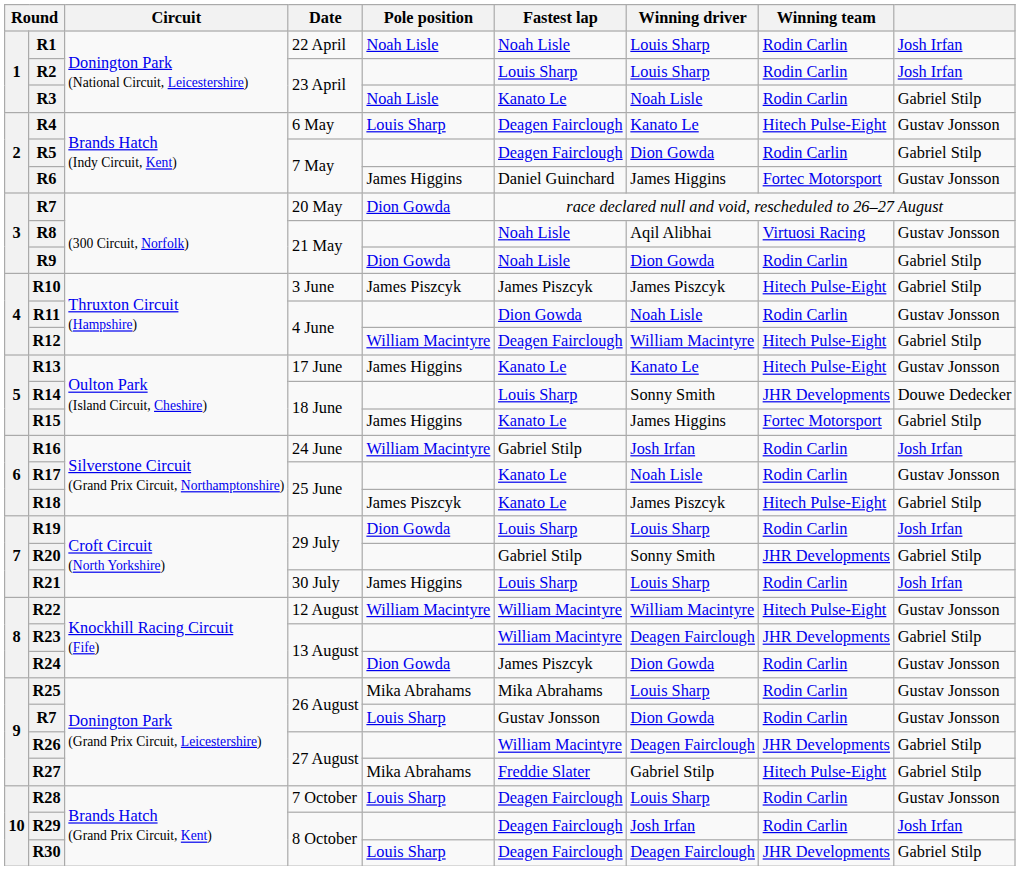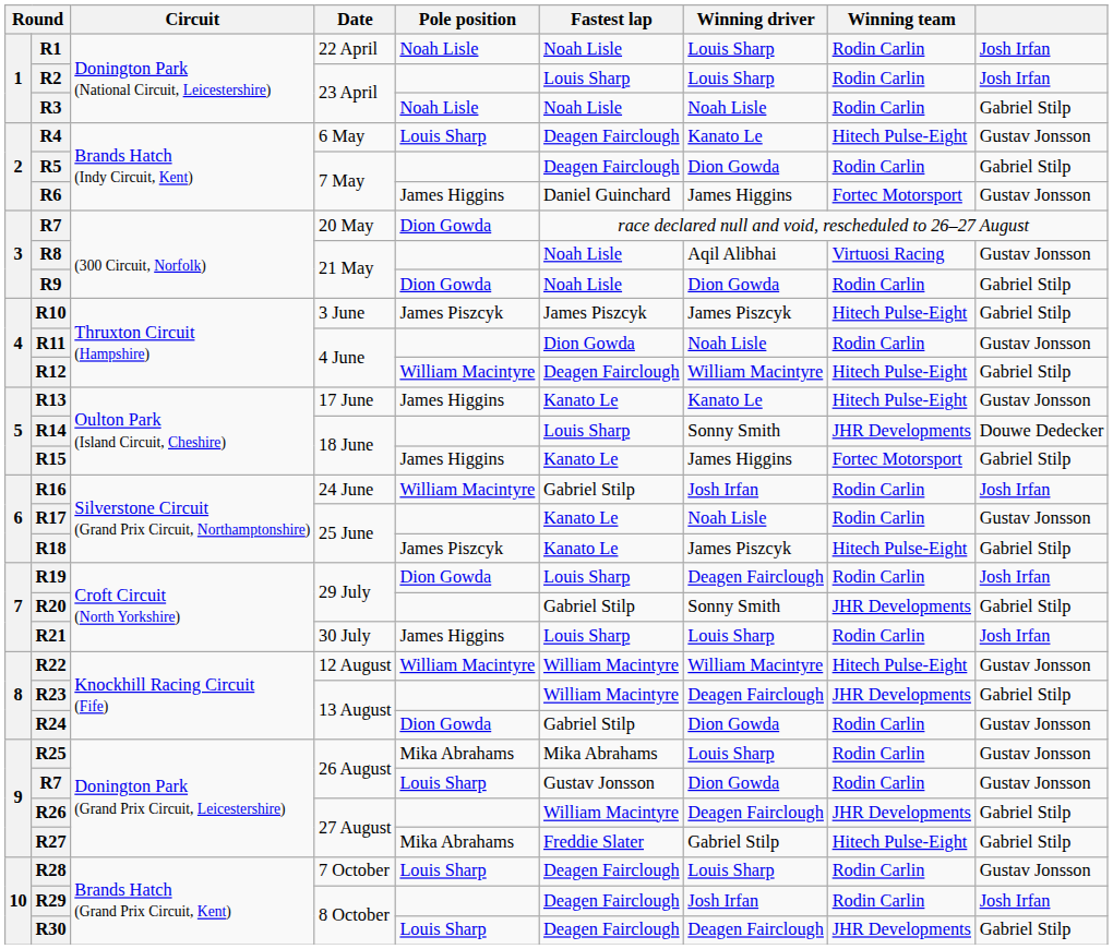 <table class="wikitable" style="font-size: 85%">
 <tr>
 <th colspan=2>Round</th>
 <th>Circuit</th>
 <th>Date</th>
 <th>Pole position</th>
 <th>Fastest lap</th>
 <th>Winning driver</th>
 <th>Winning team</th>
 <th></th>
 </tr>
 <tr>
 <th rowspan=3>1</th>
 <th>R1</th>
 <td rowspan=3><a href='#'>Donington Park</a><br><small>(National Circuit, <a href='#'>Leicestershire</a>)</small></td>
 <td>22 April</td>
 <td> <a href='#'>Noah Lisle</a></td>
 <td> <a href='#'>Noah Lisle</a></td>
 <td> <a href='#'>Louis Sharp</a></td>
 <td><a href='#'>Rodin Carlin</a></td>
 <td> <a href='#'>Josh Irfan</a></td>
 </tr>
 <tr>
 <th>R2</th>
 <td rowspan=2>23 April</td>
 <td></td>
 <td> <a href='#'>Louis Sharp</a></td>
 <td> <a href='#'>Louis Sharp</a></td>
 <td><a href='#'>Rodin Carlin</a></td>
 <td> <a href='#'>Josh Irfan</a></td>
 </tr>
 <tr>
 <th>R3</th>
 <td> <a href='#'>Noah Lisle</a></td>
-<td> <a href='#'>Kanato Le</a></td>
+<td> <a href='#'>Noah Lisle</a></td>
 <td> <a href='#'>Noah Lisle</a></td>
 <td><a href='#'>Rodin Carlin</a></td>
 <td> Gabriel Stilp</td>
 </tr>
 <tr>
 <th rowspan=3>2</th>
 <th>R4</th>
 <td rowspan=3><a href='#'>Brands Hatch</a><br><small>(Indy Circuit, <a href='#'>Kent</a>)</small></td>
 <td>6 May</td>
 <td> <a href='#'>Louis Sharp</a></td>
 <td> <a href='#'>Deagen Fairclough</a></td>
 <td> <a href='#'>Kanato Le</a></td>
 <td><a href='#'>Hitech Pulse-Eight</a></td>
 <td nowrap> Gustav Jonsson</td>
 </tr>
 <tr>
 <th>R5</th>
 <td rowspan=2>7 May</td>
 <td></td>
 <td> <a href='#'>Deagen Fairclough</a></td>
 <td> <a href='#'>Dion Gowda</a></td>
 <td><a href='#'>Rodin Carlin</a></td>
 <td> Gabriel Stilp</td>
 </tr>
 <tr>
 <th>R6</th>
 <td> James Higgins</td>
 <td> Daniel Guinchard</td>
 <td> James Higgins</td>
 <td><a href='#'>Fortec Motorsport</a></td>
 <td> Gustav Jonsson</td>
 </tr>
 <tr>
 <th rowspan=3>3</th>
 <th>R7</th>
 <td rowspan=3><br><small>(300 Circuit, <a href='#'>Norfolk</a>)</small></td>
 <td>20 May</td>
 <td> <a href='#'>Dion Gowda</a></td>
 <td colspan=4 style="text-align:center"><em>race declared null and void, rescheduled to 26–27 August</em></td>
 </tr>
 <tr>
 <th>R8</th>
 <td rowspan=2>21 May</td>
 <td></td>
 <td> <a href='#'>Noah Lisle</a></td>
 <td> Aqil Alibhai</td>
 <td><a href='#'>Virtuosi Racing</a></td>
 <td> Gustav Jonsson</td>
 </tr>
 <tr>
 <th>R9</th>
 <td> <a href='#'>Dion Gowda</a></td>
 <td> <a href='#'>Noah Lisle</a></td>
 <td> <a href='#'>Dion Gowda</a></td>
 <td><a href='#'>Rodin Carlin</a></td>
 <td> Gabriel Stilp</td>
 </tr>
 <tr>
 <th rowspan=3>4</th>
 <th>R10</th>
 <td rowspan=3><a href='#'>Thruxton Circuit</a><br><small>(<a href='#'>Hampshire</a>)</small></td>
 <td>3 June</td>
 <td> James Piszcyk</td>
 <td> James Piszcyk</td>
 <td> James Piszcyk</td>
 <td><a href='#'>Hitech Pulse-Eight</a></td>
 <td> Gabriel Stilp</td>
 </tr>
 <tr>
 <th>R11</th>
 <td rowspan=2>4 June</td>
 <td></td>
 <td> <a href='#'>Dion Gowda</a></td>
 <td> <a href='#'>Noah Lisle</a></td>
 <td><a href='#'>Rodin Carlin</a></td>
 <td> Gustav Jonsson</td>
 </tr>
 <tr>
 <th>R12</th>
 <td> <a href='#'>William Macintyre</a></td>
 <td> <a href='#'>Deagen Fairclough</a></td>
 <td> <a href='#'>William Macintyre</a></td>
 <td><a href='#'>Hitech Pulse-Eight</a></td>
 <td> Gabriel Stilp</td>
 </tr>
 <tr>
 <th rowspan=3>5</th>
 <th>R13</th>
 <td rowspan=3><a href='#'>Oulton Park</a><br><small>(Island Circuit, <a href='#'>Cheshire</a>)</small></td>
 <td>17 June</td>
 <td> James Higgins</td>
 <td> <a href='#'>Kanato Le</a></td>
 <td> <a href='#'>Kanato Le</a></td>
 <td><a href='#'>Hitech Pulse-Eight</a></td>
 <td> Gustav Jonsson</td>
 </tr>
 <tr>
 <th>R14</th>
 <td rowspan=2>18 June</td>
 <td></td>
 <td> <a href='#'>Louis Sharp</a></td>
 <td> Sonny Smith</td>
 <td><a href='#'>JHR Developments</a></td>
 <td nowrap> Douwe Dedecker</td>
 </tr>
 <tr>
 <th>R15</th>
 <td> James Higgins</td>
 <td> <a href='#'>Kanato Le</a></td>
 <td> James Higgins</td>
 <td><a href='#'>Fortec Motorsport</a></td>
 <td> Gabriel Stilp</td>
 </tr>
 <tr>
 <th rowspan=3>6</th>
 <th>R16</th>
 <td rowspan=3><a href='#'>Silverstone Circuit</a><br><small>(Grand Prix Circuit, <a href='#'>Northamptonshire</a>)</small></td>
 <td>24 June</td>
 <td> <a href='#'>William Macintyre</a></td>
 <td> Gabriel Stilp</td>
 <td> <a href='#'>Josh Irfan</a></td>
 <td><a href='#'>Rodin Carlin</a></td>
 <td> <a href='#'>Josh Irfan</a></td>
 </tr>
 <tr>
 <th>R17</th>
 <td rowspan=2>25 June</td>
 <td></td>
 <td> <a href='#'>Kanato Le</a></td>
 <td> <a href='#'>Noah Lisle</a></td>
 <td><a href='#'>Rodin Carlin</a></td>
 <td> Gustav Jonsson</td>
 </tr>
 <tr>
 <th>R18</th>
 <td> James Piszcyk</td>
 <td> <a href='#'>Kanato Le</a></td>
 <td> James Piszcyk</td>
 <td><a href='#'>Hitech Pulse-Eight</a></td>
 <td> Gabriel Stilp</td>
 </tr>
 <tr>
 <th rowspan=3>7</th>
 <th>R19</th>
 <td rowspan=3><a href='#'>Croft Circuit</a><br><small>(<a href='#'>North Yorkshire</a>)</small></td>
 <td rowspan=2>29 July</td>
 <td> <a href='#'>Dion Gowda</a></td>
 <td> <a href='#'>Louis Sharp</a></td>
-<td> <a href='#'>Louis Sharp</a></td>
+<td> <a href='#'>Deagen Fairclough</a></td>
 <td><a href='#'>Rodin Carlin</a></td>
 <td> <a href='#'>Josh Irfan</a></td>
 </tr>
 <tr>
 <th>R20</th>
 <td></td>
 <td> Gabriel Stilp</td>
 <td> Sonny Smith</td>
 <td><a href='#'>JHR Developments</a></td>
 <td> Gabriel Stilp</td>
 </tr>
 <tr>
 <th>R21</th>
 <td>30 July</td>
 <td> James Higgins</td>
 <td> <a href='#'>Louis Sharp</a></td>
 <td> <a href='#'>Louis Sharp</a></td>
 <td><a href='#'>Rodin Carlin</a></td>
 <td> <a href='#'>Josh Irfan</a></td>
 </tr>
 <tr>
 <th rowspan=3>8</th>
 <th>R22</th>
 <td rowspan=3><a href='#'>Knockhill Racing Circuit</a><br><small>(<a href='#'>Fife</a>)</small></td>
 <td nowrap>12 August</td>
 <td nowrap> <a href='#'>William Macintyre</a></td>
 <td nowrap> <a href='#'>William Macintyre</a></td>
 <td nowrap> <a href='#'>William Macintyre</a></td>
 <td><a href='#'>Hitech Pulse-Eight</a></td>
 <td> Gustav Jonsson</td>
 </tr>
 <tr>
 <th>R23</th>
 <td rowspan=2>13 August</td>
 <td></td>
 <td nowrap> <a href='#'>William Macintyre</a></td>
 <td> <a href='#'>Deagen Fairclough</a></td>
 <td><a href='#'>JHR Developments</a></td>
 <td> Gabriel Stilp</td>
 </tr>
 <tr>
 <th>R24</th>
 <td> <a href='#'>Dion Gowda</a></td>
-<td> James Piszcyk</td>
+<td> Gabriel Stilp</td>
 <td> <a href='#'>Dion Gowda</a></td>
 <td><a href='#'>Rodin Carlin</a></td>
 <td> Gustav Jonsson</td>
 </tr>
 <tr>
 <th rowspan=4>9</th>
 <th>R25</th>
 <td rowspan=4><a href='#'>Donington Park</a><br><small>(Grand Prix Circuit, <a href='#'>Leicestershire</a>)</small></td>
 <td rowspan=2>26 August</td>
 <td> Mika Abrahams</td>
 <td> Mika Abrahams</td>
 <td> <a href='#'>Louis Sharp</a></td>
 <td><a href='#'>Rodin Carlin</a></td>
 <td> Gustav Jonsson</td>
 </tr>
 <tr>
 <th>R7</th>
 <td> <a href='#'>Louis Sharp</a></td>
 <td> Gustav Jonsson</td>
 <td> <a href='#'>Dion Gowda</a></td>
 <td><a href='#'>Rodin Carlin</a></td>
 <td> Gustav Jonsson</td>
 </tr>
 <tr>
 <th>R26</th>
 <td rowspan=2>27 August</td>
 <td></td>
 <td> <a href='#'>William Macintyre</a></td>
 <td> <a href='#'>Deagen Fairclough</a></td>
 <td><a href='#'>JHR Developments</a></td>
 <td> Gabriel Stilp</td>
 </tr>
 <tr>
 <th>R27</th>
 <td> Mika Abrahams</td>
 <td> <a href='#'>Freddie Slater</a></td>
 <td> Gabriel Stilp</td>
 <td><a href='#'>Hitech Pulse-Eight</a></td>
 <td> Gabriel Stilp</td>
 </tr>
 <tr>
 <th rowspan=3>10</th>
 <th>R28</th>
 <td rowspan=3><a href='#'>Brands Hatch</a><br><small>(Grand Prix Circuit, <a href='#'>Kent</a>)</small></td>
 <td nowrap>7 October</td>
 <td> <a href='#'>Louis Sharp</a></td>
 <td> <a href='#'>Deagen Fairclough</a></td>
 <td> <a href='#'>Louis Sharp</a></td>
 <td><a href='#'>Rodin Carlin</a></td>
 <td> Gustav Jonsson</td>
 </tr>
 <tr>
 <th>R29</th>
 <td rowspan=2>8 October</td>
 <td></td>
 <td> <a href='#'>Deagen Fairclough</a></td>
 <td> <a href='#'>Josh Irfan</a></td>
 <td><a href='#'>Rodin Carlin</a></td>
 <td> <a href='#'>Josh Irfan</a></td>
 </tr>
 <tr>
 <th>R30</th>
 <td> <a href='#'>Louis Sharp</a></td>
 <td nowrap> <a href='#'>Deagen Fairclough</a></td>
 <td nowrap> <a href='#'>Deagen Fairclough</a></td>
 <td nowrap><a href='#'>JHR Developments</a></td>
 <td> Gabriel Stilp</td>
 </tr>
 </table>
